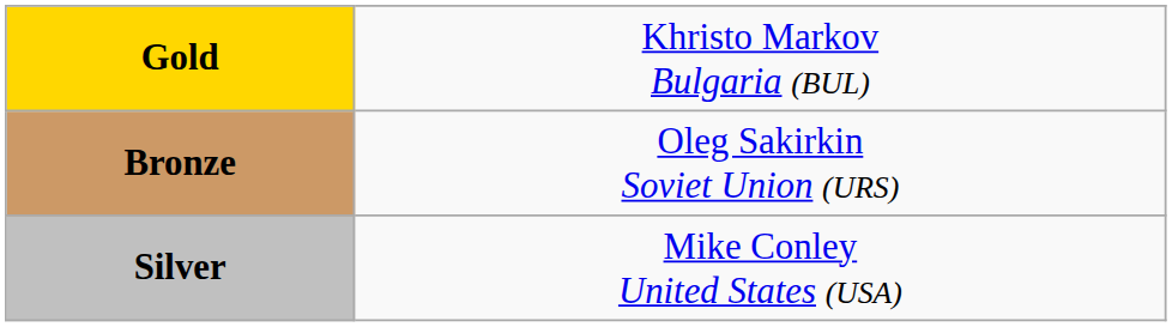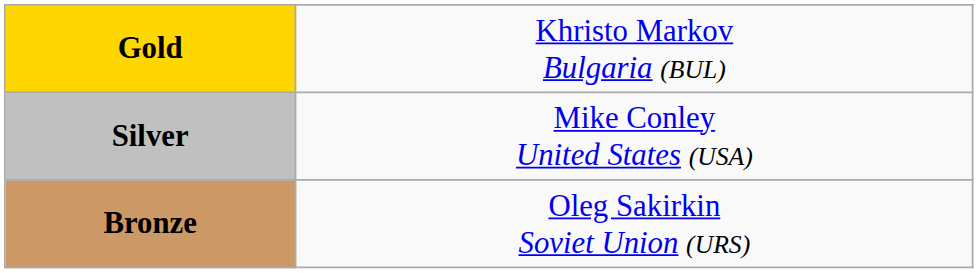 <table class="wikitable" style=" text-align:center; font-size:110%;" width="35%">
 <tr>
 <td bgcolor="gold"><strong>Gold</strong></td>
 <td> <a href='#'>Khristo Markov</a><br><em><a href='#'>Bulgaria</a> <small>(BUL)</small></em></td>
 </tr>
 <tr>
+<td bgcolor="silver"><strong>Silver</strong></td>
+<td> <a href='#'>Mike Conley</a><br><em><a href='#'>United States</a> <small>(USA)</small></em></td>
+</tr>
+<tr>
 <td bgcolor="CC9966"><strong>Bronze</strong></td>
 <td> <a href='#'>Oleg Sakirkin</a><br><em><a href='#'>Soviet Union</a> <small>(URS)</small></em></td>
 </tr>
-<tr>
-<td bgcolor="silver"><strong>Silver</strong></td>
-<td> <a href='#'>Mike Conley</a><br><em><a href='#'>United States</a> <small>(USA)</small></em></td>
-</tr>
 </table>
